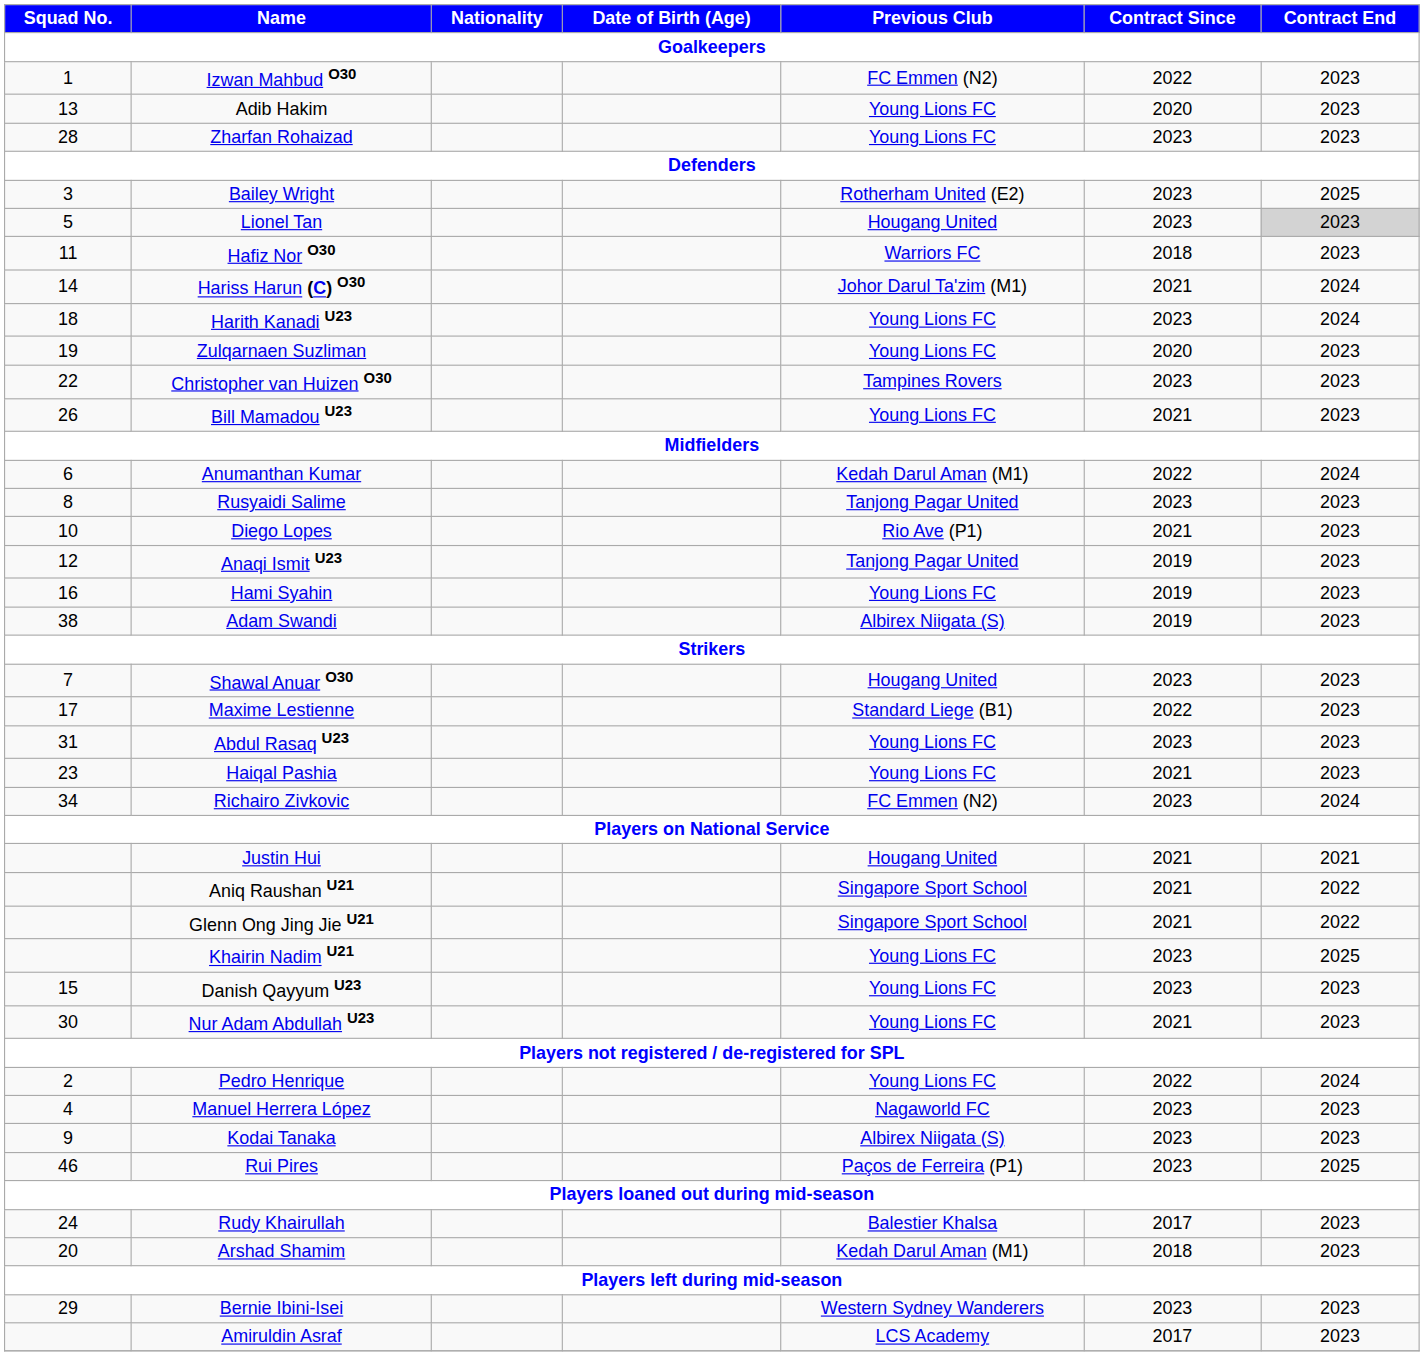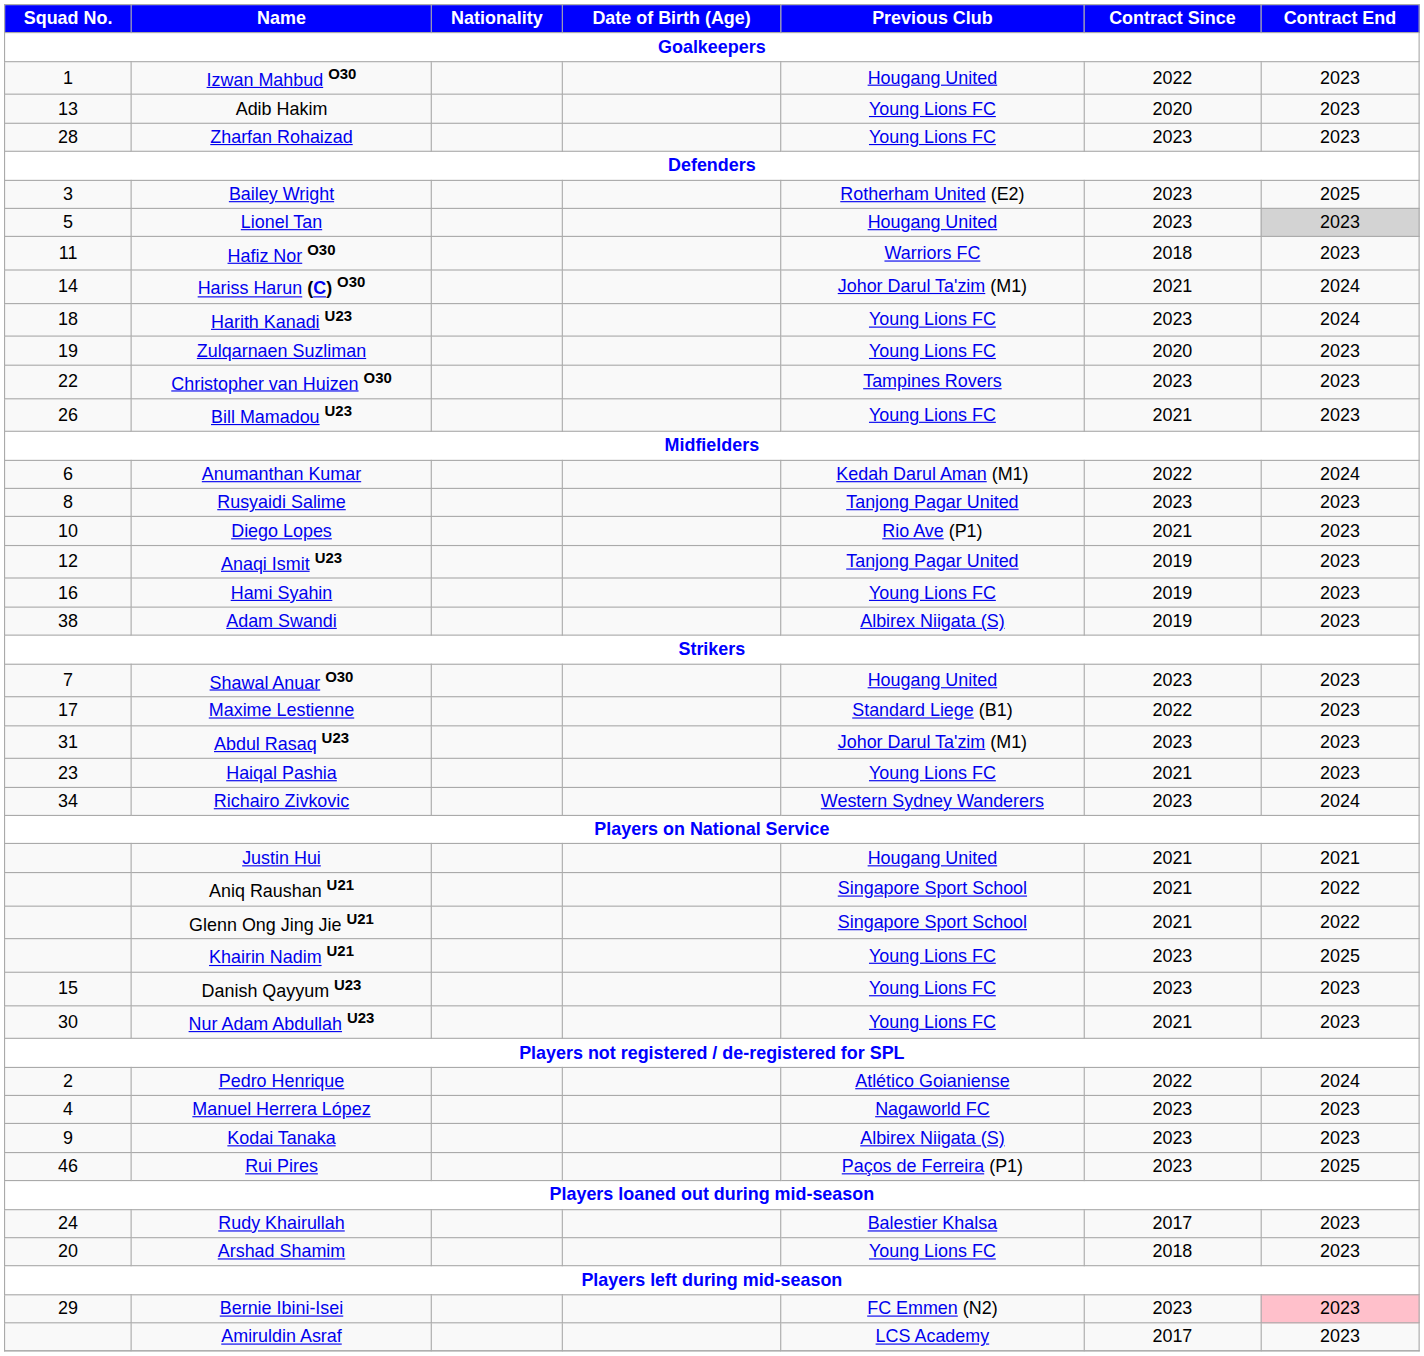 <table class="wikitable" style="text-align:center; font-size:100%; width:100%;">
 <tr>
 <th style="background:Blue; color:white; text-align:center;">Squad No.</th>
 <th style="background:Blue; color:white; text-align:center;">Name</th>
 <th style="background:Blue; color:white; text-align:center;">Nationality</th>
 <th style="background:Blue; color:white; text-align:center;">Date of Birth (Age)</th>
 <th style="background:Blue; color:white; text-align:center;">Previous Club</th>
 <th style="background:Blue; color:white; text-align:center;">Contract Since</th>
 <th style="background:Blue; color:white; text-align:center;">Contract End</th>
 </tr>
 <tr>
 <th colspan="8" style="background:white; color:blue; text-align:center">Goalkeepers</th>
 </tr>
 <tr>
 <td>1</td>
 <td><a href='#'>Izwan Mahbud</a> <sup><strong>O30</strong></sup></td>
 <td></td>
 <td></td>
-<td> <a href='#'>FC Emmen</a> (N2)</td>
+<td> <a href='#'>Hougang United</a></td>
 <td>2022</td>
 <td>2023</td>
 </tr>
 <tr>
 <td>13</td>
 <td>Adib Hakim</td>
 <td></td>
 <td></td>
 <td> <a href='#'>Young Lions FC</a></td>
 <td>2020</td>
 <td>2023</td>
 </tr>
 <tr>
 <td>28</td>
 <td><a href='#'>Zharfan Rohaizad</a></td>
 <td></td>
 <td></td>
 <td> <a href='#'>Young Lions FC</a></td>
 <td>2023</td>
 <td>2023</td>
 </tr>
 <tr>
 <th colspan="8" style="background:white; color:blue; text-align:center">Defenders</th>
 </tr>
 <tr>
 <td>3</td>
 <td><a href='#'>Bailey Wright</a></td>
 <td></td>
 <td></td>
 <td> <a href='#'>Rotherham United</a> (E2)</td>
 <td>2023</td>
 <td>2025</td>
 </tr>
 <tr>
 <td>5</td>
 <td><a href='#'>Lionel Tan</a></td>
 <td></td>
 <td></td>
 <td> <a href='#'>Hougang United</a></td>
 <td>2023</td>
 <td style="background: lightgrey;">2023</td>
 </tr>
 <tr>
 <td>11</td>
 <td><a href='#'>Hafiz Nor</a> <sup><strong>O30</strong></sup></td>
 <td></td>
 <td></td>
 <td> <a href='#'>Warriors FC</a></td>
 <td>2018</td>
 <td>2023</td>
 </tr>
 <tr>
 <td>14</td>
 <td><a href='#'>Hariss Harun</a> <strong>(<a href='#'>C</a>)</strong> <sup><strong>O30</strong></sup></td>
 <td></td>
 <td></td>
 <td> <a href='#'>Johor Darul Ta'zim</a> (M1)</td>
 <td>2021</td>
 <td>2024</td>
 </tr>
 <tr>
 <td>18</td>
 <td><a href='#'>Harith Kanadi</a> <sup><strong>U23</strong></sup></td>
 <td></td>
 <td></td>
 <td> <a href='#'>Young Lions FC</a></td>
 <td>2023</td>
 <td>2024</td>
 </tr>
 <tr>
 <td>19</td>
 <td><a href='#'>Zulqarnaen Suzliman</a></td>
 <td></td>
 <td></td>
 <td> <a href='#'>Young Lions FC</a></td>
 <td>2020</td>
 <td>2023</td>
 </tr>
 <tr>
 <td>22</td>
 <td><a href='#'>Christopher van Huizen</a> <sup><strong>O30</strong></sup></td>
 <td></td>
 <td></td>
 <td> <a href='#'>Tampines Rovers</a></td>
 <td>2023</td>
 <td>2023</td>
 </tr>
 <tr>
 <td>26</td>
 <td><a href='#'>Bill Mamadou</a> <sup><strong>U23</strong></sup></td>
 <td></td>
 <td></td>
 <td> <a href='#'>Young Lions FC</a></td>
 <td>2021</td>
 <td>2023</td>
 </tr>
 <tr>
 <th colspan="8" style="background:white; color:blue; text-align:center">Midfielders</th>
 </tr>
 <tr>
 <td>6</td>
 <td><a href='#'>Anumanthan Kumar</a></td>
 <td></td>
 <td></td>
 <td> <a href='#'>Kedah Darul Aman</a> (M1)</td>
 <td>2022</td>
 <td>2024</td>
 </tr>
 <tr>
 <td>8</td>
 <td><a href='#'>Rusyaidi Salime</a></td>
 <td></td>
 <td></td>
 <td> <a href='#'>Tanjong Pagar United</a></td>
 <td>2023</td>
 <td>2023</td>
 </tr>
 <tr>
 <td>10</td>
 <td><a href='#'>Diego Lopes</a></td>
 <td></td>
 <td></td>
 <td> <a href='#'>Rio Ave</a> (P1)</td>
 <td>2021</td>
 <td>2023</td>
 </tr>
 <tr>
 <td>12</td>
 <td><a href='#'>Anaqi Ismit</a> <sup><strong>U23</strong></sup></td>
 <td></td>
 <td></td>
 <td> <a href='#'>Tanjong Pagar United</a></td>
 <td>2019</td>
 <td>2023</td>
 </tr>
 <tr>
 <td>16</td>
 <td><a href='#'>Hami Syahin</a></td>
 <td></td>
 <td></td>
 <td> <a href='#'>Young Lions FC</a></td>
 <td>2019</td>
 <td>2023</td>
 </tr>
 <tr>
 <td>38</td>
 <td><a href='#'>Adam Swandi</a></td>
 <td></td>
 <td></td>
 <td> <a href='#'>Albirex Niigata (S)</a></td>
 <td>2019</td>
 <td>2023</td>
 </tr>
 <tr>
 <th colspan="8" style="background:white; color:blue; text-align:center">Strikers</th>
 </tr>
 <tr>
 <td>7</td>
 <td><a href='#'>Shawal Anuar</a> <sup><strong>O30</strong></sup></td>
 <td></td>
 <td></td>
 <td> <a href='#'>Hougang United</a></td>
 <td>2023</td>
 <td>2023</td>
 </tr>
 <tr>
 <td>17</td>
 <td><a href='#'>Maxime Lestienne</a></td>
 <td></td>
 <td></td>
 <td> <a href='#'>Standard Liege</a> (B1)</td>
 <td>2022</td>
 <td>2023</td>
 </tr>
 <tr>
 <td>31</td>
 <td><a href='#'>Abdul Rasaq</a> <sup><strong>U23</strong></sup></td>
 <td></td>
 <td></td>
-<td> <a href='#'>Young Lions FC</a></td>
+<td> <a href='#'>Johor Darul Ta'zim</a> (M1)</td>
 <td>2023</td>
 <td>2023</td>
 </tr>
 <tr>
 <td>23</td>
 <td><a href='#'>Haiqal Pashia</a></td>
 <td></td>
 <td></td>
 <td> <a href='#'>Young Lions FC</a></td>
 <td>2021</td>
 <td>2023</td>
 </tr>
 <tr>
 <td>34</td>
 <td><a href='#'>Richairo Zivkovic</a></td>
 <td></td>
 <td></td>
-<td> <a href='#'>FC Emmen</a> (N2)</td>
+<td> <a href='#'>Western Sydney Wanderers</a></td>
 <td>2023</td>
 <td>2024</td>
 </tr>
 <tr>
 <th colspan="8" style="background:white; color:blue; text-align:center">Players on National Service</th>
 </tr>
 <tr>
 <td></td>
 <td><a href='#'>Justin Hui</a></td>
 <td></td>
 <td></td>
 <td> <a href='#'>Hougang United</a></td>
 <td>2021</td>
 <td>2021</td>
 </tr>
 <tr>
 <td></td>
 <td>Aniq Raushan <sup><strong>U21</strong></sup></td>
 <td></td>
 <td></td>
 <td> <a href='#'>Singapore Sport School</a></td>
 <td>2021</td>
 <td>2022</td>
 </tr>
 <tr>
 <td></td>
 <td>Glenn Ong Jing Jie <sup><strong>U21</strong></sup></td>
 <td></td>
 <td></td>
 <td> <a href='#'>Singapore Sport School</a></td>
 <td>2021</td>
 <td>2022</td>
 </tr>
 <tr>
 <td></td>
 <td><a href='#'>Khairin Nadim</a> <sup><strong>U21</strong></sup></td>
 <td></td>
 <td></td>
 <td> <a href='#'>Young Lions FC</a></td>
 <td>2023</td>
 <td>2025</td>
 </tr>
 <tr>
 <td>15</td>
 <td>Danish Qayyum <sup><strong>U23</strong></sup></td>
 <td></td>
 <td></td>
 <td> <a href='#'>Young Lions FC</a></td>
 <td>2023</td>
 <td>2023</td>
 </tr>
 <tr>
 <td>30</td>
 <td><a href='#'>Nur Adam Abdullah</a> <sup><strong>U23</strong></sup></td>
 <td></td>
 <td></td>
 <td> <a href='#'>Young Lions FC</a></td>
 <td>2021</td>
 <td>2023</td>
 </tr>
 <tr>
 <th colspan="8" style="background:white; color:blue; text-align:center">Players not registered / de-registered for SPL</th>
 </tr>
 <tr>
 <td>2</td>
 <td><a href='#'>Pedro Henrique</a></td>
 <td></td>
 <td></td>
-<td> <a href='#'>Young Lions FC</a></td>
+<td> <a href='#'>Atlético Goianiense</a></td>
 <td>2022</td>
 <td>2024</td>
 </tr>
 <tr>
 <td>4</td>
 <td><a href='#'>Manuel Herrera López</a></td>
 <td></td>
 <td></td>
 <td> <a href='#'>Nagaworld FC</a></td>
 <td>2023</td>
 <td>2023</td>
 </tr>
 <tr>
 <td>9</td>
 <td><a href='#'>Kodai Tanaka</a></td>
 <td></td>
 <td></td>
 <td> <a href='#'>Albirex Niigata (S)</a></td>
 <td>2023</td>
 <td>2023</td>
 </tr>
 <tr>
 <td>46</td>
 <td><a href='#'>Rui Pires</a></td>
 <td></td>
 <td></td>
 <td> <a href='#'>Paços de Ferreira</a> (P1)</td>
 <td>2023</td>
 <td>2025</td>
 </tr>
 <tr>
 <th colspan="8" style="background:white; color:blue; text-align:center">Players loaned out during mid-season</th>
 </tr>
 <tr>
 <td>24</td>
 <td><a href='#'>Rudy Khairullah</a></td>
 <td></td>
 <td></td>
 <td> <a href='#'>Balestier Khalsa</a></td>
 <td>2017</td>
 <td>2023</td>
 </tr>
 <tr>
 <td>20</td>
 <td><a href='#'>Arshad Shamim</a></td>
 <td></td>
 <td></td>
-<td> <a href='#'>Kedah Darul Aman</a> (M1)</td>
+<td> <a href='#'>Young Lions FC</a></td>
 <td>2018</td>
 <td>2023</td>
 </tr>
 <tr>
 <th colspan="8" style="background:white; color:blue; text-align:center">Players left during mid-season</th>
 </tr>
 <tr>
 <td>29</td>
 <td><a href='#'>Bernie Ibini-Isei</a></td>
 <td></td>
 <td></td>
-<td> <a href='#'>Western Sydney Wanderers</a></td>
+<td> <a href='#'>FC Emmen</a> (N2)</td>
 <td>2023</td>
-<td>2023</td>
+<td style="background: pink;">2023</td>
 </tr>
 <tr>
 <td></td>
 <td><a href='#'>Amiruldin Asraf</a></td>
 <td></td>
 <td></td>
 <td> <a href='#'>LCS Academy</a></td>
 <td>2017</td>
 <td>2023</td>
 </tr>
 <tr>
 </tr>
 </table>
